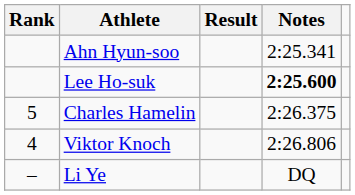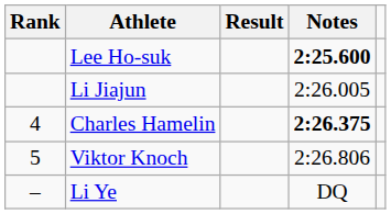 <table class="wikitable" style="text-align:center">
 <tr>
 <th>Rank</th>
 <th>Athlete</th>
 <th>Result</th>
 <th>Notes</th>
 </tr>
 <tr>
 <td></td>
-<td align=left><a href='#'>Ahn Hyun-soo</a></td>
-<td></td>
-<td>2:25.341</td>
-<td></td>
-</tr>
-<tr>
-<td></td>
 <td align=left><a href='#'>Lee Ho-suk</a></td>
 <td></td>
 <td><strong>2:25.600</strong></td>
 <td></td>
 </tr>
 <tr>
-<td>5</td>
-<td align=left><a href='#'>Charles Hamelin</a></td>
 <td></td>
-<td>2:26.375</td>
+<td align=left><a href='#'>Li Jiajun</a></td>
+<td></td>
+<td>2:26.005</td>
 <td></td>
 </tr>
 <tr>
 <td>4</td>
+<td align=left><a href='#'>Charles Hamelin</a></td>
+<td></td>
+<td><strong>2:26.375</strong></td>
+<td></td>
+</tr>
+<tr>
+<td>5</td>
 <td align=left><a href='#'>Viktor Knoch</a></td>
 <td></td>
 <td>2:26.806</td>
 <td></td>
 </tr>
 <tr>
 <td>–</td>
 <td align=left><a href='#'>Li Ye</a></td>
 <td></td>
 <td>DQ</td>
 <td></td>
 </tr>
 </table>
